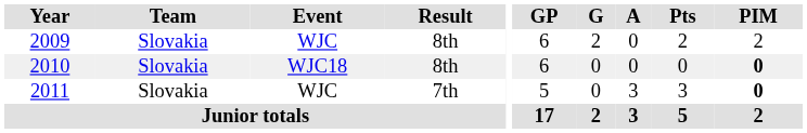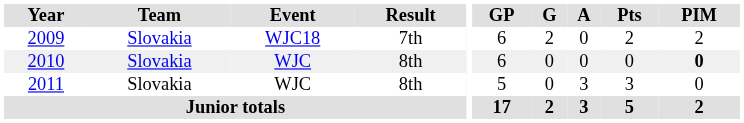 <table border="0" cellpadding="1" cellspacing="0" ID="Table3" style="text-align:center; width:40em">
 <tr ALIGN="center" bgcolor="#e0e0e0">
 <th>Year</th>
 <th>Team</th>
 <th>Event</th>
 <th>Result</th>
 <th rowspan="99" bgcolor="#ffffff"></th>
 <th>GP</th>
 <th>G</th>
 <th>A</th>
 <th>Pts</th>
 <th>PIM</th>
 </tr>
 <tr>
 <td><a href='#'>2009</a></td>
 <td><a href='#'>Slovakia</a></td>
-<td><a href='#'>WJC</a></td>
-<td>8th</td>
+<td><a href='#'>WJC18</a></td>
+<td>7th</td>
 <td>6</td>
 <td>2</td>
 <td>0</td>
 <td>2</td>
 <td>2</td>
 </tr>
 <tr bgcolor="#f0f0f0">
 <td><a href='#'>2010</a></td>
 <td><a href='#'>Slovakia</a></td>
-<td><a href='#'>WJC18</a></td>
+<td><a href='#'>WJC</a></td>
 <td>8th</td>
 <td>6</td>
 <td>0</td>
 <td>0</td>
 <td>0</td>
 <td><strong>0</strong></td>
 </tr>
 <tr>
 <td><a href='#'>2011</a></td>
 <td>Slovakia</td>
 <td>WJC</td>
-<td>7th</td>
+<td>8th</td>
 <td>5</td>
 <td>0</td>
 <td>3</td>
 <td>3</td>
-<td><strong>0</strong></td>
+<td>0</td>
 </tr>
 <tr bgcolor="#e0e0e0">
 <th colspan="4">Junior totals</th>
 <th>17</th>
 <th>2</th>
 <th>3</th>
 <th>5</th>
 <th>2</th>
 </tr>
 </table>
